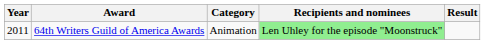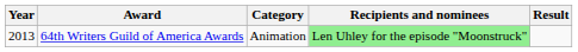 <table class="wikitable" style="font-size: 100%;">
 <tr style="text-align:center;">
 <th>Year</th>
 <th>Award</th>
 <th>Category</th>
 <th>Recipients and nominees</th>
 <th>Result</th>
 </tr>
 <tr>
-<td align=center>2011</td>
+<td align=center>2013</td>
 <td><a href='#'>64th Writers Guild of America Awards</a></td>
 <td>Animation</td>
 <td style="background: lightgreen;">Len Uhley for the episode "Moonstruck"</td>
 <td></td>
 </tr>
 </table>
